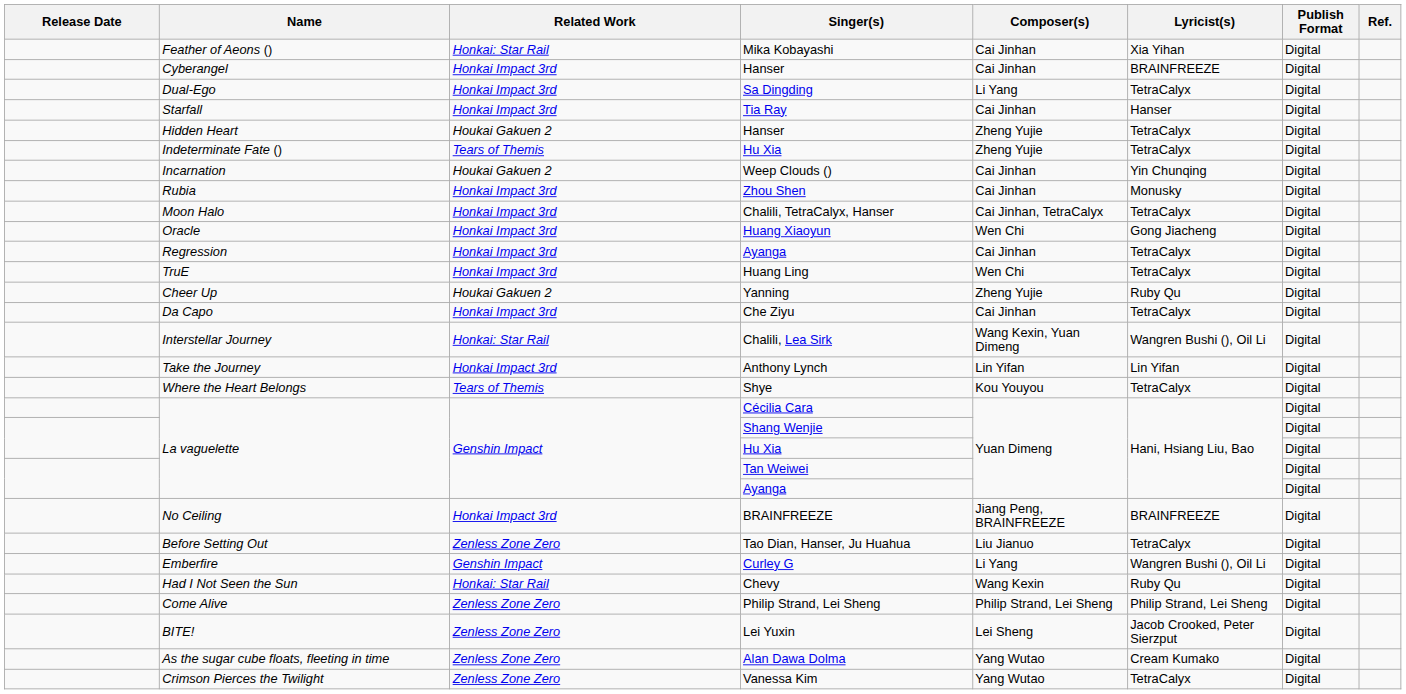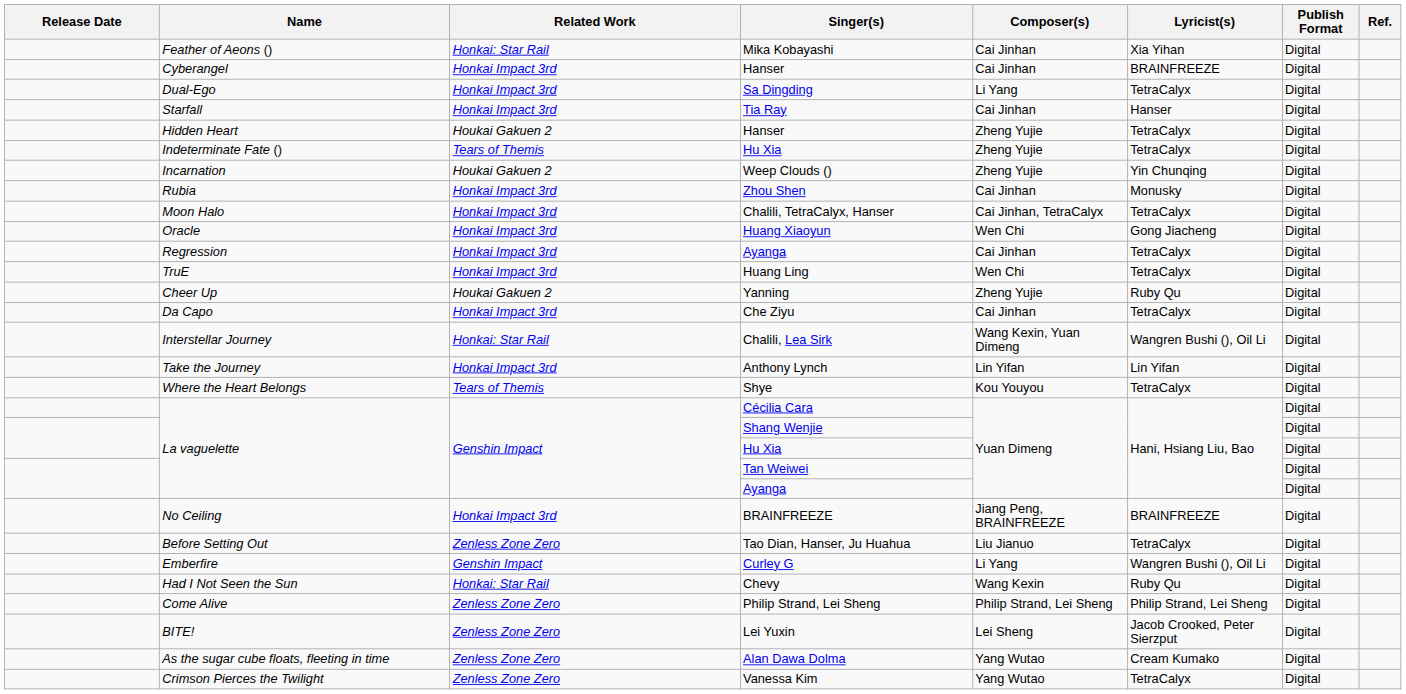 <table class="wikitable sortable" style="font-size:90%">
 <tr>
 <th width=8%>Release Date</th>
 <th width=15%>Name</th>
 <th width=15%>Related Work</th>
 <th width=12%>Singer(s)</th>
 <th width=8%>Composer(s)</th>
 <th width=8%>Lyricist(s)</th>
 <th width=4%>Publish Format</th>
 <th width=2%>Ref.</th>
 </tr>
 <tr>
 <td></td>
 <td><em>Feather of Aeons</em> ()</td>
 <td><em><a href='#'>Honkai: Star Rail</a></em></td>
 <td>Mika Kobayashi</td>
 <td>Cai Jinhan</td>
 <td>Xia Yihan</td>
 <td>Digital</td>
 <td></td>
 </tr>
 <tr>
 <td></td>
 <td><em>Cyberangel</em></td>
 <td><em><a href='#'>Honkai Impact 3rd</a></em></td>
 <td>Hanser</td>
 <td>Cai Jinhan</td>
 <td>BRAINFREEZE</td>
 <td>Digital</td>
 <td></td>
 </tr>
 <tr>
 <td></td>
 <td><em>Dual-Ego</em></td>
 <td><em><a href='#'>Honkai Impact 3rd</a></em></td>
 <td><a href='#'>Sa Dingding</a></td>
 <td>Li Yang</td>
 <td>TetraCalyx</td>
 <td>Digital</td>
 <td></td>
 </tr>
 <tr>
 <td></td>
 <td><em>Starfall</em></td>
 <td><em><a href='#'>Honkai Impact 3rd</a></em></td>
 <td><a href='#'>Tia Ray</a></td>
 <td>Cai Jinhan</td>
 <td>Hanser</td>
 <td>Digital</td>
 <td></td>
 </tr>
 <tr>
 <td></td>
 <td><em>Hidden Heart</em></td>
 <td><em>Houkai Gakuen 2</em></td>
 <td>Hanser</td>
 <td>Zheng Yujie</td>
 <td>TetraCalyx</td>
 <td>Digital</td>
 <td></td>
 </tr>
 <tr>
 <td></td>
 <td><em>Indeterminate Fate</em> ()</td>
 <td><em><a href='#'>Tears of Themis</a></em></td>
 <td><a href='#'>Hu Xia</a></td>
 <td>Zheng Yujie</td>
 <td>TetraCalyx</td>
 <td>Digital</td>
 <td></td>
 </tr>
 <tr>
 <td></td>
 <td><em>Incarnation</em></td>
 <td><em>Houkai Gakuen 2</em></td>
 <td>Weep Clouds ()</td>
-<td>Cai Jinhan</td>
+<td>Zheng Yujie</td>
 <td>Yin Chunqing</td>
 <td>Digital</td>
 <td></td>
 </tr>
 <tr>
 <td></td>
 <td><em>Rubia</em></td>
 <td><em><a href='#'>Honkai Impact 3rd</a></em></td>
 <td><a href='#'>Zhou Shen</a></td>
 <td>Cai Jinhan</td>
 <td>Monusky</td>
 <td>Digital</td>
 <td></td>
 </tr>
 <tr>
 <td></td>
 <td><em>Moon Halo</em></td>
 <td><em><a href='#'>Honkai Impact 3rd</a></em></td>
 <td>Chalili, TetraCalyx, Hanser</td>
 <td>Cai Jinhan, TetraCalyx</td>
 <td>TetraCalyx</td>
 <td>Digital</td>
 <td></td>
 </tr>
 <tr>
 <td></td>
 <td><em>Oracle</em></td>
 <td><em><a href='#'>Honkai Impact 3rd</a></em></td>
 <td><a href='#'>Huang Xiaoyun</a></td>
 <td>Wen Chi</td>
 <td>Gong Jiacheng</td>
 <td>Digital</td>
 <td></td>
 </tr>
 <tr>
 <td></td>
 <td><em>Regression</em></td>
 <td><em><a href='#'>Honkai Impact 3rd</a></em></td>
 <td><a href='#'>Ayanga</a></td>
 <td>Cai Jinhan</td>
 <td>TetraCalyx</td>
 <td>Digital</td>
 <td></td>
 </tr>
 <tr>
 <td></td>
 <td><em>TruE</em></td>
 <td><em><a href='#'>Honkai Impact 3rd</a></em></td>
 <td>Huang Ling</td>
 <td>Wen Chi</td>
 <td>TetraCalyx</td>
 <td>Digital</td>
 <td></td>
 </tr>
 <tr>
 <td></td>
 <td><em>Cheer Up</em></td>
 <td><em>Houkai Gakuen 2</em></td>
 <td>Yanning</td>
 <td>Zheng Yujie</td>
 <td>Ruby Qu</td>
 <td>Digital</td>
 <td></td>
 </tr>
 <tr>
 <td></td>
 <td><em>Da Capo</em></td>
 <td><em><a href='#'>Honkai Impact 3rd</a></em></td>
 <td>Che Ziyu</td>
 <td>Cai Jinhan</td>
 <td>TetraCalyx</td>
 <td>Digital</td>
 <td></td>
 </tr>
 <tr>
 <td></td>
 <td><em>Interstellar Journey</em></td>
 <td><em><a href='#'>Honkai: Star Rail</a></em></td>
 <td>Chalili, <a href='#'>Lea Sirk</a></td>
 <td>Wang Kexin, Yuan Dimeng</td>
 <td>Wangren Bushi (), Oil Li</td>
 <td>Digital</td>
 <td></td>
 </tr>
 <tr>
 <td></td>
 <td><em>Take the Journey</em></td>
 <td><em><a href='#'>Honkai Impact 3rd</a></em></td>
 <td>Anthony Lynch</td>
 <td>Lin Yifan</td>
 <td>Lin Yifan</td>
 <td>Digital</td>
 <td></td>
 </tr>
 <tr>
 <td></td>
 <td><em>Where the Heart Belongs</em></td>
 <td><em><a href='#'>Tears of Themis</a></em></td>
 <td>Shye</td>
 <td>Kou Youyou</td>
 <td>TetraCalyx</td>
 <td>Digital</td>
 <td></td>
 </tr>
 <tr>
 <td></td>
 <td rowspan=5><em>La vaguelette</em></td>
 <td rowspan=5><em><a href='#'>Genshin Impact</a></em></td>
 <td><a href='#'>Cécilia Cara</a></td>
 <td rowspan=5>Yuan Dimeng</td>
 <td rowspan=5>Hani, Hsiang Liu, Bao</td>
 <td>Digital</td>
 <td></td>
 </tr>
 <tr>
 <td rowspan=2></td>
 <td><a href='#'>Shang Wenjie</a></td>
 <td>Digital</td>
 <td></td>
 </tr>
 <tr>
 <td><a href='#'>Hu Xia</a></td>
 <td>Digital</td>
 <td></td>
 </tr>
 <tr>
 <td rowspan=2></td>
 <td><a href='#'>Tan Weiwei</a></td>
 <td>Digital</td>
 <td></td>
 </tr>
 <tr>
 <td><a href='#'>Ayanga</a></td>
 <td>Digital</td>
 <td></td>
 </tr>
 <tr>
 <td></td>
 <td><em>No Ceiling</em></td>
 <td><em><a href='#'>Honkai Impact 3rd</a></em></td>
 <td>BRAINFREEZE</td>
 <td>Jiang Peng, BRAINFREEZE</td>
 <td>BRAINFREEZE</td>
 <td>Digital</td>
 <td></td>
 </tr>
 <tr>
 <td></td>
 <td><em>Before Setting Out</em></td>
 <td><em><a href='#'>Zenless Zone Zero</a></em></td>
 <td>Tao Dian, Hanser, Ju Huahua</td>
 <td>Liu Jianuo</td>
 <td>TetraCalyx</td>
 <td>Digital</td>
 <td></td>
 </tr>
 <tr>
 <td></td>
 <td><em>Emberfire</em></td>
 <td><em><a href='#'>Genshin Impact</a></em></td>
 <td><a href='#'>Curley G</a></td>
 <td>Li Yang</td>
 <td>Wangren Bushi (), Oil Li</td>
 <td>Digital</td>
 <td></td>
 </tr>
 <tr>
 <td></td>
 <td><em>Had I Not Seen the Sun</em></td>
 <td><em><a href='#'>Honkai: Star Rail</a></em></td>
 <td>Chevy</td>
 <td>Wang Kexin</td>
 <td>Ruby Qu</td>
 <td>Digital</td>
 <td></td>
 </tr>
 <tr>
 <td></td>
 <td><em>Come Alive</em></td>
 <td><em><a href='#'>Zenless Zone Zero</a></em></td>
 <td>Philip Strand, Lei Sheng</td>
 <td>Philip Strand, Lei Sheng</td>
 <td>Philip Strand, Lei Sheng</td>
 <td>Digital</td>
 <td></td>
 </tr>
 <tr>
 <td></td>
 <td><em>BITE!</em></td>
 <td><em><a href='#'>Zenless Zone Zero</a></em></td>
 <td>Lei Yuxin</td>
 <td>Lei Sheng</td>
 <td>Jacob Crooked, Peter Sierzput</td>
 <td>Digital</td>
 <td></td>
 </tr>
 <tr>
 <td></td>
 <td><em>As the sugar cube floats, fleeting in time</em></td>
 <td><em><a href='#'>Zenless Zone Zero</a></em></td>
 <td><a href='#'>Alan Dawa Dolma</a></td>
 <td>Yang Wutao</td>
 <td>Cream Kumako</td>
 <td>Digital</td>
 <td></td>
 </tr>
 <tr>
 <td></td>
 <td><em>Crimson Pierces the Twilight</em></td>
 <td><em><a href='#'>Zenless Zone Zero</a></em></td>
 <td>Vanessa Kim</td>
 <td>Yang Wutao</td>
 <td>TetraCalyx</td>
 <td>Digital</td>
 <td></td>
 </tr>
 </table>
